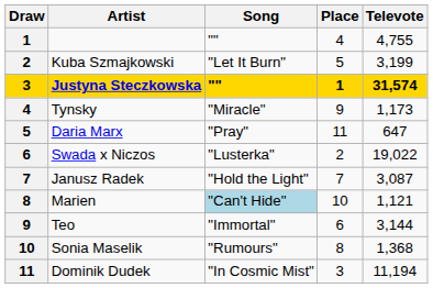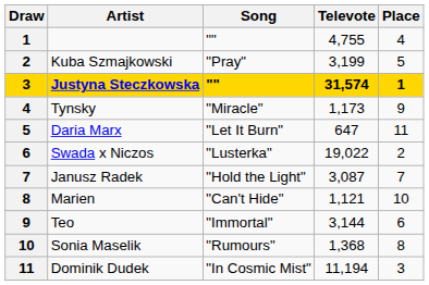 <table class="sortable wikitable plainrowheaders" style="margin: 1em auto 1em auto; text-align:center;">
 <tr>
 <th scope="col">Draw</th>
 <th scope="col">Artist</th>
 <th scope="col">Song</th>
+<th scope="col">Televote</th>
 <th scope="col">Place</th>
-<th scope="col">Televote</th>
 </tr>
 <tr>
 <th scope="row" style="text-align:center">1</th>
 <td align="left"></td>
 <td align="left">""</td>
+<td>4,755</td>
 <td>4</td>
-<td>4,755</td>
 </tr>
 <tr>
 <th scope="row" style="text-align:center">2</th>
 <td align="left">Kuba Szmajkowski</td>
-<td align="left">"Let It Burn"</td>
+<td align="left">"Pray"</td>
+<td>3,199</td>
 <td>5</td>
-<td>3,199</td>
 </tr>
 <tr style="font-weight:bold; background:gold;">
 <th scope="row" style="text-align:center; font-weight:bold; background:gold;">3</th>
 <td align="left"><a href='#'>Justyna Steczkowska</a></td>
 <td align="left">""</td>
+<td>31,574</td>
 <td>1</td>
-<td>31,574</td>
 </tr>
 <tr>
 <th scope="row" style="text-align:center">4</th>
 <td align="left">Tynsky</td>
 <td align="left">"Miracle"</td>
+<td>1,173</td>
 <td>9</td>
-<td>1,173</td>
 </tr>
 <tr>
 <th scope="row" style="text-align:center">5</th>
 <td align="left"><a href='#'>Daria Marx</a></td>
-<td align="left">"Pray"</td>
+<td align="left">"Let It Burn"</td>
+<td>647</td>
 <td>11</td>
-<td>647</td>
 </tr>
 <tr>
 <th scope="row" style="text-align:center">6</th>
 <td align="left"><a href='#'>Swada</a> x Niczos</td>
 <td align="left">"Lusterka"</td>
+<td>19,022</td>
 <td>2</td>
-<td>19,022</td>
 </tr>
 <tr>
 <th scope="row" style="text-align:center">7</th>
 <td align="left">Janusz Radek</td>
 <td align="left">"Hold the Light"</td>
+<td>3,087</td>
 <td>7</td>
-<td>3,087</td>
 </tr>
 <tr>
 <th scope="row" style="text-align:center">8</th>
 <td align="left">Marien</td>
-<td align="left" style="background: lightblue;">"Can't Hide"</td>
+<td align="left">"Can't Hide"</td>
+<td>1,121</td>
 <td>10</td>
-<td>1,121</td>
 </tr>
 <tr>
 <th scope="row" style="text-align:center">9</th>
 <td align="left">Teo</td>
 <td align="left">"Immortal"</td>
+<td>3,144</td>
 <td>6</td>
-<td>3,144</td>
 </tr>
 <tr>
 <th scope="row" style="text-align:center">10</th>
 <td align="left">Sonia Maselik</td>
 <td align="left">"Rumours"</td>
+<td>1,368</td>
 <td>8</td>
-<td>1,368</td>
 </tr>
 <tr>
 <th scope="row" style="text-align:center">11</th>
 <td align="left">Dominik Dudek</td>
 <td align="left">"In Cosmic Mist"</td>
+<td>11,194</td>
 <td>3</td>
-<td>11,194</td>
 </tr>
 </table>
